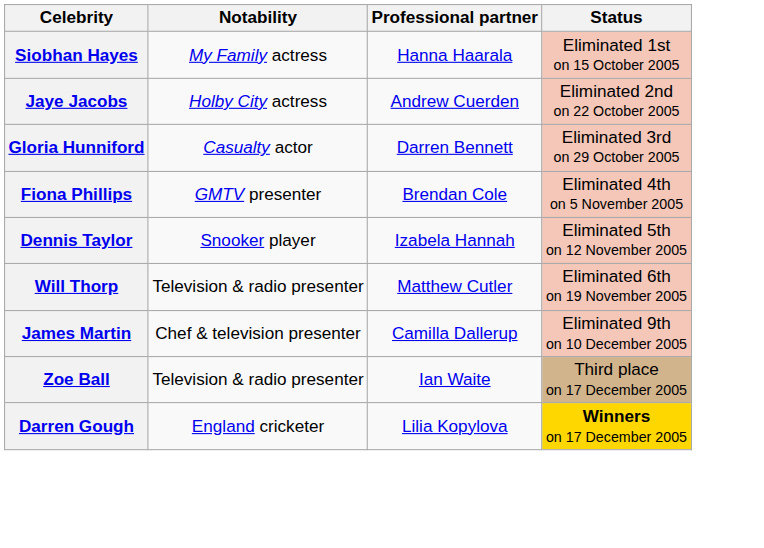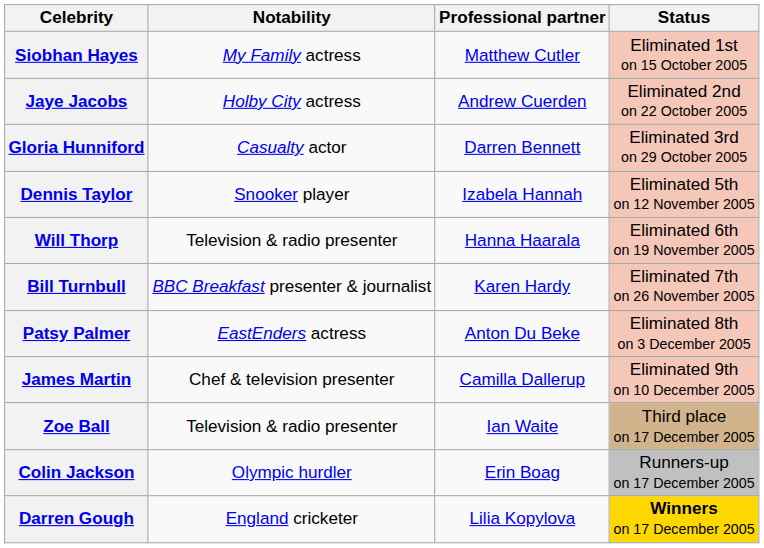 <table class="wikitable sortable" style="text-align:center;">
 <tr>
 <th scope="col">Celebrity</th>
 <th scope="col" class="unsortable">Notability</th>
 <th scope="col">Professional partner</th>
 <th scope="col">Status</th>
 </tr>
 <tr>
 <th scope="row"><a href='#'>Siobhan Hayes</a></th>
 <td><em><a href='#'>My Family</a></em> actress</td>
-<td><a href='#'>Hanna Haarala</a></td>
+<td><a href='#'>Matthew Cutler</a></td>
 <td bgcolor="#f4c7b8">Eliminated 1st<br><small>on 15 October 2005</small></td>
 </tr>
 <tr>
 <th scope="row"><a href='#'>Jaye Jacobs</a></th>
 <td><em><a href='#'>Holby City</a></em> actress</td>
 <td><a href='#'>Andrew Cuerden</a></td>
 <td bgcolor="#f4c7b8">Eliminated 2nd<br><small>on 22 October 2005</small></td>
 </tr>
 <tr>
 <th scope="row"><a href='#'>Gloria Hunniford</a></th>
 <td><em><a href='#'>Casualty</a></em> actor</td>
 <td><a href='#'>Darren Bennett</a></td>
 <td bgcolor="#f4c7b8">Eliminated 3rd<br><small>on 29 October 2005</small></td>
 </tr>
 <tr>
-<th scope="row"><a href='#'>Fiona Phillips</a></th>
-<td><em><a href='#'>GMTV</a></em> presenter</td>
-<td><a href='#'>Brendan Cole</a></td>
-<td bgcolor="#f4c7b8">Eliminated 4th<br><small>on 5 November 2005</small></td>
-</tr>
-<tr>
 <th scope="row"><a href='#'>Dennis Taylor</a></th>
 <td><a href='#'>Snooker</a> player</td>
 <td><a href='#'>Izabela Hannah</a></td>
 <td bgcolor="#f4c7b8">Eliminated 5th<br><small>on 12 November 2005</small></td>
 </tr>
 <tr>
 <th scope="row"><a href='#'>Will Thorp</a></th>
 <td>Television & radio presenter</td>
-<td><a href='#'>Matthew Cutler</a></td>
+<td><a href='#'>Hanna Haarala</a></td>
 <td bgcolor="#f4c7b8">Eliminated 6th<br><small>on 19 November 2005</small></td>
+</tr>
+<tr>
+<th scope="row"><a href='#'>Bill Turnbull</a></th>
+<td><em><a href='#'>BBC Breakfast</a></em> presenter & journalist</td>
+<td><a href='#'>Karen Hardy</a></td>
+<td bgcolor="#f4c7b8">Eliminated 7th<br><small>on 26 November 2005</small></td>
+</tr>
+<tr>
+<th scope="row"><a href='#'>Patsy Palmer</a></th>
+<td><em><a href='#'>EastEnders</a></em> actress</td>
+<td><a href='#'>Anton Du Beke</a></td>
+<td bgcolor="#f4c7b8">Eliminated 8th<br><small>on 3 December 2005</small></td>
 </tr>
 <tr>
 <th scope="row"><a href='#'>James Martin</a></th>
 <td>Chef & television presenter</td>
 <td><a href='#'>Camilla Dallerup</a></td>
 <td bgcolor="#f4c7b8">Eliminated 9th<br><small>on 10 December 2005</small></td>
 </tr>
 <tr>
 <th scope="row"><a href='#'>Zoe Ball</a></th>
 <td>Television & radio presenter</td>
 <td><a href='#'>Ian Waite</a></td>
 <td bgcolor="tan">Third place<small><br>on 17 December 2005</small></td>
 </tr>
 <tr>
+<th scope="row"><a href='#'>Colin Jackson</a></th>
+<td><a href='#'>Olympic hurdler</a></td>
+<td><a href='#'>Erin Boag</a></td>
+<td bgcolor="silver">Runners-up<small><br>on 17 December 2005</small></td>
+</tr>
+<tr>
 <th scope="row"><a href='#'>Darren Gough</a></th>
 <td><a href='#'>England</a> cricketer</td>
 <td><a href='#'>Lilia Kopylova</a></td>
 <td bgcolor="gold"><strong>Winners</strong><small><br>on 17 December 2005</small></td>
 </tr>
 </table>
